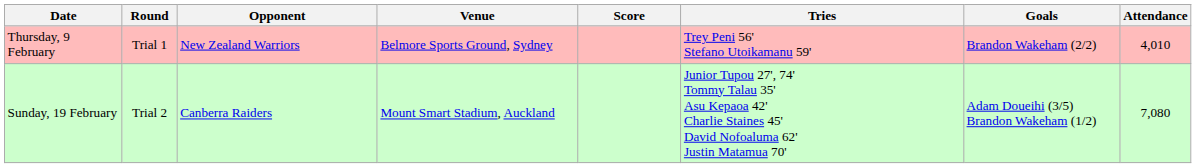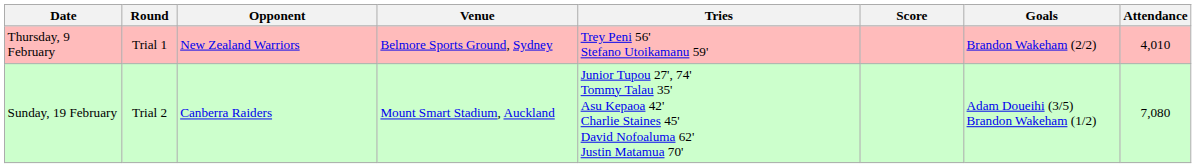 <table class="wikitable" style="font-size:85%;">
 <tr>
 <th width="115">Date</th>
 <th width="50">Round</th>
 <th width="200">Opponent</th>
 <th width="200">Venue</th>
+<th width="285">Tries</th>
 <th width="100">Score</th>
-<th width="285">Tries</th>
 <th width="155">Goals</th>
 <th width="60">Attendance</th>
 </tr>
 <tr bgcolor=#FFBBBB>
 <td>Thursday, 9 February</td>
 <td style="text-align:center;">Trial 1</td>
 <td> <a href='#'>New Zealand Warriors</a></td>
 <td><a href='#'>Belmore Sports Ground</a>, <a href='#'>Sydney</a></td>
+<td><a href='#'>Trey Peni</a> 56' <br> <a href='#'>Stefano Utoikamanu</a> 59'</td>
 <td style="text-align:center;"></td>
-<td><a href='#'>Trey Peni</a> 56' <br> <a href='#'>Stefano Utoikamanu</a> 59'</td>
 <td><a href='#'>Brandon Wakeham</a> (2/2)</td>
 <td align=center>4,010</td>
 </tr>
 <tr bgcolor=#CCFFCC>
 <td>Sunday, 19 February</td>
 <td style="text-align:center;">Trial 2</td>
 <td> <a href='#'>Canberra Raiders</a></td>
 <td><a href='#'>Mount Smart Stadium</a>, <a href='#'>Auckland</a></td>
+<td><a href='#'>Junior Tupou</a> 27', 74' <br> <a href='#'>Tommy Talau</a> 35' <br> <a href='#'>Asu Kepaoa</a> 42' <br> <a href='#'>Charlie Staines</a> 45' <br> <a href='#'>David Nofoaluma</a> 62' <br> <a href='#'>Justin Matamua</a> 70'</td>
 <td style="text-align:center;"></td>
-<td><a href='#'>Junior Tupou</a> 27', 74' <br> <a href='#'>Tommy Talau</a> 35' <br> <a href='#'>Asu Kepaoa</a> 42' <br> <a href='#'>Charlie Staines</a> 45' <br> <a href='#'>David Nofoaluma</a> 62' <br> <a href='#'>Justin Matamua</a> 70'</td>
 <td><a href='#'>Adam Doueihi</a> (3/5) <br> <a href='#'>Brandon Wakeham</a> (1/2)</td>
 <td align=center>7,080</td>
 </tr>
 </table>
